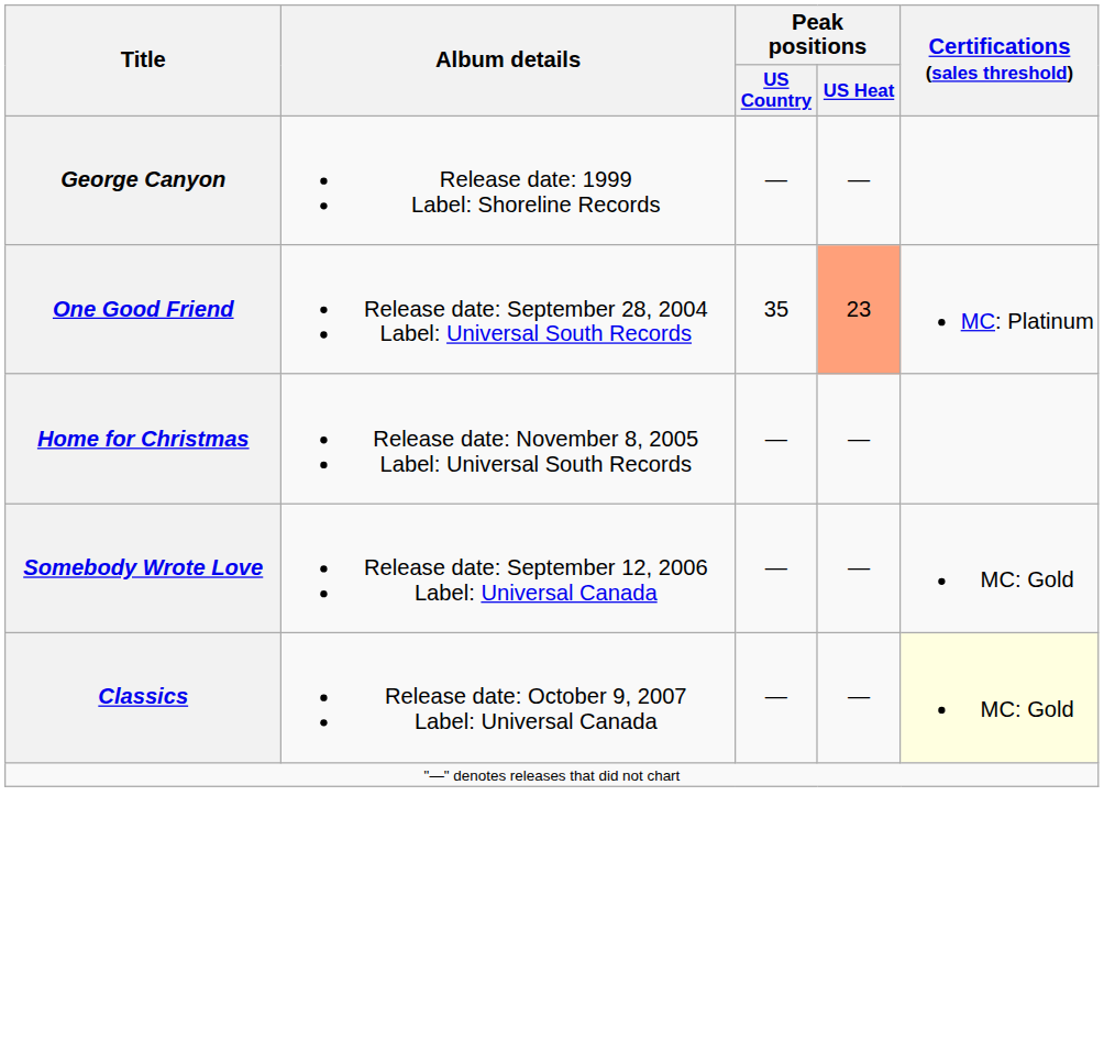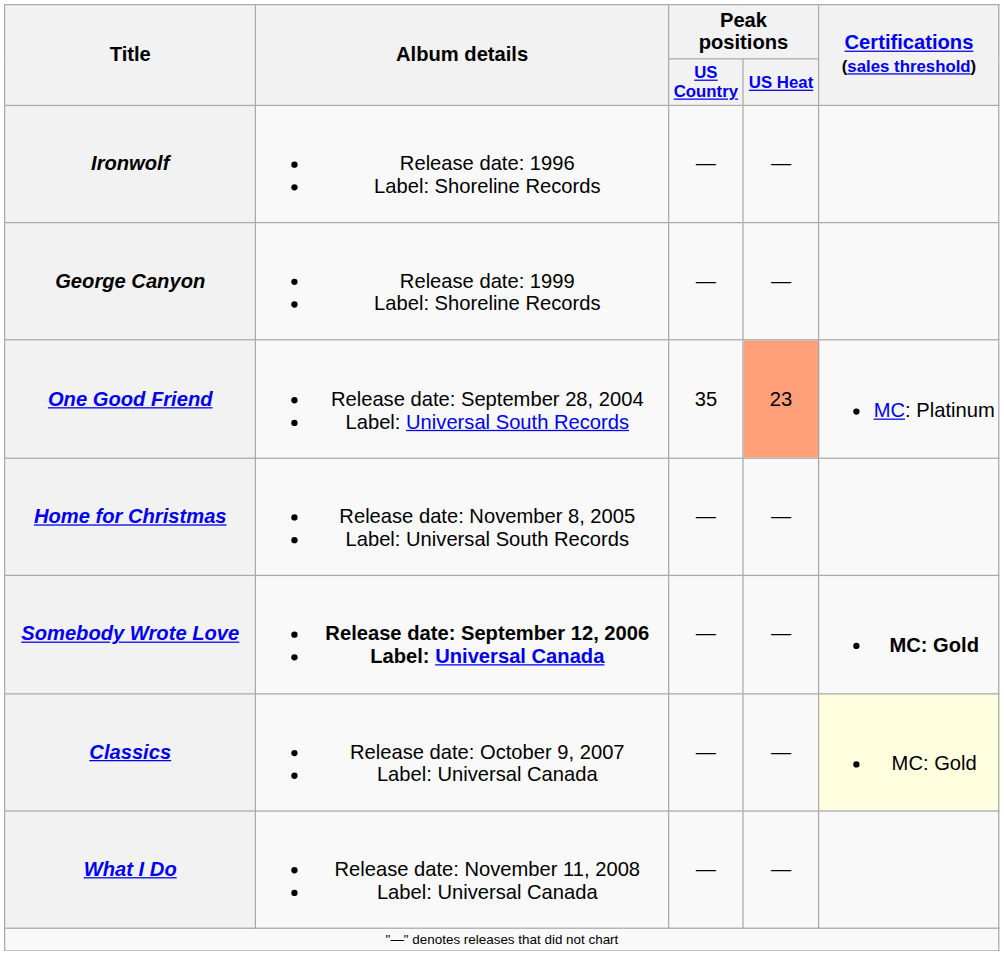 <table class="wikitable plainrowheaders" style="text-align:center;">
 <tr>
 <th rowspan="2" style="width:12em;">Title</th>
 <th rowspan="2" style="width:20em;">Album details</th>
 <th colspan="2">Peak positions</th>
 <th rowspan="2"><a href='#'>Certifications</a><br><small>(<a href='#'>sales threshold</a>)</small></th>
 </tr>
 <tr style="font-size:smaller;">
 <th style="width:4em;"><a href='#'>US Country</a><br></th>
 <th style="width:4em;"><a href='#'>US Heat</a><br></th>
+</tr>
+<tr>
+<th scope="row"><em>Ironwolf</em></th>
+<td><br><ul><li>Release date: 1996</li><li>Label: Shoreline Records</li></ul></td>
+<td>—</td>
+<td>—</td>
+<td></td>
 </tr>
 <tr>
 <th scope="row"><em>George Canyon</em></th>
 <td><br><ul><li>Release date: 1999</li><li>Label: Shoreline Records</li></ul></td>
 <td>—</td>
 <td>—</td>
 <td></td>
 </tr>
 <tr>
 <th scope="row"><em><a href='#'>One Good Friend</a></em></th>
 <td><br><ul><li>Release date: September 28, 2004</li><li>Label: <a href='#'>Universal South Records</a></li></ul></td>
 <td>35</td>
 <td style="background: lightsalmon;">23</td>
 <td><br><ul><li><a href='#'>MC</a>: Platinum</li></ul></td>
 </tr>
 <tr>
 <th scope="row"><em><a href='#'>Home for Christmas</a></em></th>
 <td><br><ul><li>Release date: November 8, 2005</li><li>Label: Universal South Records</li></ul></td>
 <td>—</td>
 <td>—</td>
 <td></td>
 </tr>
 <tr>
 <th scope="row"><em><a href='#'>Somebody Wrote Love</a></em></th>
-<td><br><ul><li>Release date: September 12, 2006</li><li>Label: <a href='#'>Universal Canada</a></li></ul></td>
+<td><strong><br><ul><li>Release date: September 12, 2006</li><li>Label: <a href='#'>Universal Canada</a></li></ul></strong></td>
 <td>—</td>
 <td>—</td>
-<td><br><ul><li>MC: Gold</li></ul></td>
+<td><strong><br><ul><li>MC: Gold</li></ul></strong></td>
 </tr>
 <tr>
 <th scope="row"><em><a href='#'>Classics</a></em></th>
 <td><br><ul><li>Release date: October 9, 2007</li><li>Label: Universal Canada</li></ul></td>
 <td>—</td>
 <td>—</td>
 <td style="background: lightyellow;"><br><ul><li>MC: Gold</li></ul></td>
 </tr>
 <tr>
+<th scope="row"><em><a href='#'>What I Do</a></em></th>
+<td><br><ul><li>Release date: November 11, 2008</li><li>Label: Universal Canada</li></ul></td>
+<td>—</td>
+<td>—</td>
+<td></td>
+</tr>
+<tr>
 <td colspan="5" style="font-size:8pt">"—" denotes releases that did not chart</td>
 </tr>
 </table>
